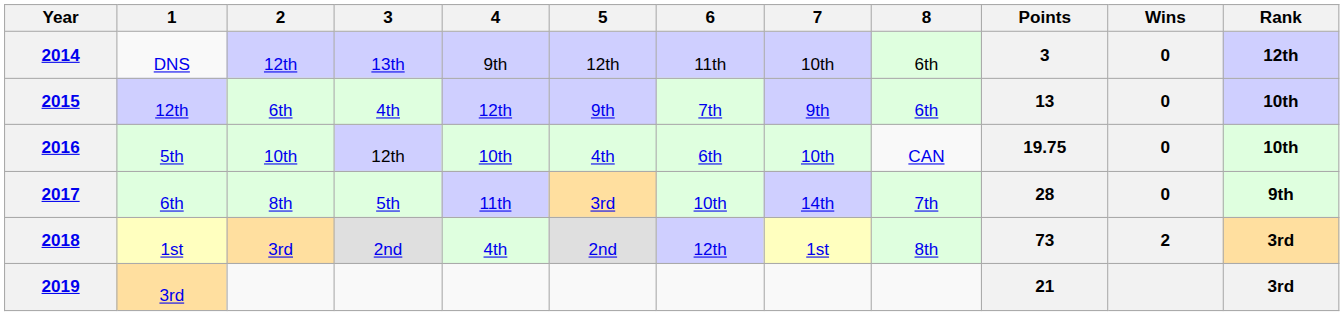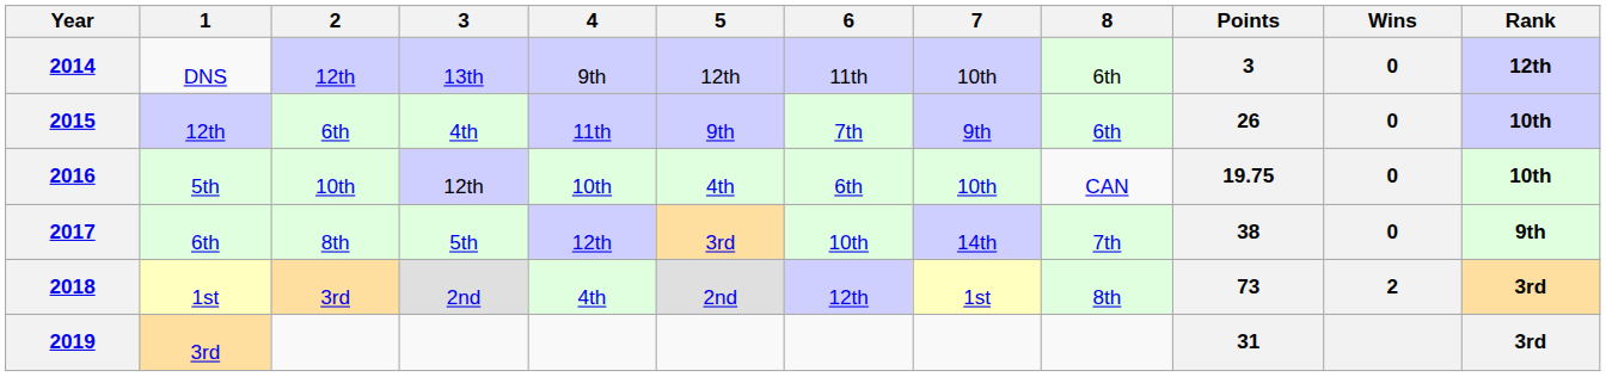 <table class="wikitable" style="clear:both;">
 <tr>
 <th width="2%">Year</th>
 <th width="2%">1</th>
 <th width="2%">2</th>
 <th width="2%">3</th>
 <th width="2%">4</th>
 <th width="2%">5</th>
 <th width="2%">6</th>
 <th width="2%">7</th>
 <th width="2%">8</th>
 <th width="2%">Points</th>
 <th width="2%">Wins</th>
 <th width="2%">Rank</th>
 </tr>
 <tr align=center>
 <th><a href='#'>2014</a></th>
 <td><br><a href='#'>DNS</a></td>
 <td style="background:#cfcfff;"><br><a href='#'>12th</a></td>
 <td style="background:#cfcfff;"><br><a href='#'>13th</a></td>
 <td style="background:#cfcfff;"><br>9th</td>
 <td style="background:#cfcfff;"><br>12th</td>
 <td style="background:#cfcfff;"><br>11th</td>
 <td style="background:#cfcfff;"><br>10th</td>
 <td style="background:#dfffdf;"><br>6th</td>
 <th>3</th>
 <th>0</th>
 <td style="background:#cfcfff;"><strong>12th</strong></td>
 </tr>
 <tr align=center>
 <th><a href='#'>2015</a></th>
 <td style="background:#cfcfff;"><br><a href='#'>12th</a></td>
 <td style="background:#dfffdf;"><br><a href='#'>6th</a></td>
 <td style="background:#dfffdf;"><br><a href='#'>4th</a></td>
-<td style="background:#cfcfff;"><br><a href='#'>12th</a></td>
+<td style="background:#cfcfff;"><br><a href='#'>11th</a></td>
 <td style="background:#cfcfff;"><br><a href='#'>9th</a></td>
 <td style="background:#dfffdf;"><br><a href='#'>7th</a></td>
 <td style="background:#cfcfff;"><br><a href='#'>9th</a></td>
 <td style="background:#dfffdf;"><br><a href='#'>6th</a></td>
-<th>13</th>
+<th>26</th>
 <th>0</th>
 <th style="background:#cfcfff;">10th</th>
 </tr>
 <tr align=center>
 <th><a href='#'>2016</a></th>
 <td style="background:#dfffdf;"><br><a href='#'>5th</a></td>
 <td style="background:#dfffdf;"><br><a href='#'>10th</a></td>
 <td style="background:#cfcfff;"><br>12th</td>
 <td style="background:#dfffdf;"><br><a href='#'>10th</a></td>
 <td style="background:#dfffdf;"><br><a href='#'>4th</a></td>
 <td style="background:#dfffdf;"><br><a href='#'>6th</a></td>
 <td style="background:#dfffdf;"><br><a href='#'>10th</a></td>
 <td><br><a href='#'>CAN</a></td>
 <th>19.75</th>
 <th>0</th>
 <td style="background:#dfffdf;"><strong>10th</strong></td>
 </tr>
 <tr align=center>
 <th><a href='#'>2017</a></th>
 <td style="background:#dfffdf;"><br><a href='#'>6th</a></td>
 <td style="background:#dfffdf;"><br><a href='#'>8th</a></td>
 <td style="background:#dfffdf;"><br><a href='#'>5th</a></td>
-<td style="background:#cfcfff;"><br><a href='#'>11th</a></td>
+<td style="background:#cfcfff;"><br><a href='#'>12th</a></td>
 <td style="background:#ffdf9f;"><br><a href='#'>3rd</a></td>
 <td style="background:#dfffdf;"><br><a href='#'>10th</a></td>
 <td style="background:#cfcfff;"><br><a href='#'>14th</a></td>
 <td style="background:#dfffdf;"><br><a href='#'>7th</a></td>
-<th>28</th>
+<th>38</th>
 <th>0</th>
 <td style="background:#dfffdf;"><strong>9th</strong></td>
 </tr>
 <tr align=center>
 <th><a href='#'>2018</a></th>
 <td style="background:#ffffbf;"><br><a href='#'>1st</a></td>
 <td style="background:#ffdf9f;"><br><a href='#'>3rd</a></td>
 <td style="background:#dfdfdf;"><br><a href='#'>2nd</a></td>
 <td style="background:#dfffdf;"><br><a href='#'>4th</a></td>
 <td style="background:#dfdfdf;"><br><a href='#'>2nd</a></td>
 <td style="background:#cfcfff;"><br><a href='#'>12th</a></td>
 <td style="background:#ffffbf;"><br><a href='#'>1st</a></td>
 <td style="background:#dfffdf;"><br><a href='#'>8th</a></td>
 <th>73</th>
 <th>2</th>
 <th style="background:#ffdf9f;">3rd</th>
 </tr>
 <tr align=center>
 <th><a href='#'>2019</a></th>
 <td style="background:#ffdf9f;"><br>       <a href='#'>3rd</a></td>
 <td></td>
 <td></td>
 <td></td>
 <td></td>
 <td></td>
 <td></td>
 <td></td>
-<th>21</th>
+<th>31</th>
 <th></th>
 <th>3rd</th>
 </tr>
 </table>
